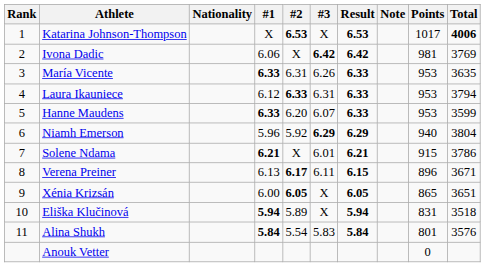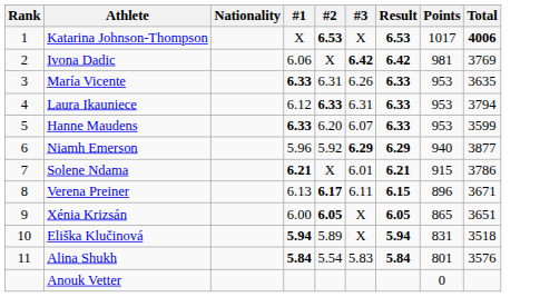 <table class="wikitable sortable" style="text-align:center">
 <tr>
 <th>Rank</th>
 <th>Athlete</th>
 <th>Nationality</th>
 <th>#1</th>
 <th>#2</th>
 <th>#3</th>
 <th>Result</th>
-<th>Note</th>
 <th>Points</th>
 <th>Total</th>
 </tr>
 <tr>
 <td>1</td>
 <td align=left><a href='#'>Katarina Johnson-Thompson</a></td>
 <td align=left></td>
 <td>X</td>
 <td><strong>6.53</strong></td>
 <td>X</td>
 <td><strong>6.53</strong></td>
-<td></td>
 <td>1017</td>
 <td><strong>4006</strong></td>
 </tr>
 <tr>
 <td>2</td>
 <td align=left><a href='#'>Ivona Dadic</a></td>
 <td align=left></td>
 <td>6.06</td>
 <td>X</td>
 <td><strong>6.42</strong></td>
 <td><strong>6.42</strong></td>
-<td></td>
 <td>981</td>
 <td>3769</td>
 </tr>
 <tr>
 <td>3</td>
 <td align=left><a href='#'>María Vicente</a></td>
 <td align=left></td>
 <td><strong>6.33</strong></td>
 <td>6.31</td>
 <td>6.26</td>
 <td><strong>6.33</strong></td>
-<td></td>
 <td>953</td>
 <td>3635</td>
 </tr>
 <tr>
 <td>4</td>
 <td align=left><a href='#'>Laura Ikauniece</a></td>
 <td align=left></td>
 <td>6.12</td>
 <td><strong>6.33</strong></td>
 <td>6.31</td>
 <td><strong>6.33</strong></td>
-<td></td>
 <td>953</td>
 <td>3794</td>
 </tr>
 <tr>
 <td>5</td>
 <td align=left><a href='#'>Hanne Maudens</a></td>
 <td align=left></td>
 <td><strong>6.33</strong></td>
 <td>6.20</td>
 <td>6.07</td>
 <td><strong>6.33</strong></td>
-<td></td>
 <td>953</td>
 <td>3599</td>
 </tr>
 <tr>
 <td>6</td>
 <td align=left><a href='#'>Niamh Emerson</a></td>
 <td align=left></td>
 <td>5.96</td>
 <td>5.92</td>
 <td><strong>6.29</strong></td>
 <td><strong>6.29</strong></td>
-<td></td>
 <td>940</td>
-<td>3804</td>
+<td>3877</td>
 </tr>
 <tr>
 <td>7</td>
 <td align=left><a href='#'>Solene Ndama</a></td>
 <td align=left></td>
 <td><strong>6.21</strong></td>
 <td>X</td>
 <td>6.01</td>
 <td><strong>6.21</strong></td>
-<td></td>
 <td>915</td>
 <td>3786</td>
 </tr>
 <tr>
 <td>8</td>
 <td align=left><a href='#'>Verena Preiner</a></td>
 <td align=left></td>
 <td>6.13</td>
 <td><strong>6.17</strong></td>
 <td>6.11</td>
 <td><strong>6.15</strong></td>
-<td></td>
 <td>896</td>
 <td>3671</td>
 </tr>
 <tr>
 <td>9</td>
 <td align=left><a href='#'>Xénia Krizsán</a></td>
 <td align=left></td>
 <td>6.00</td>
 <td><strong>6.05</strong></td>
 <td>X</td>
 <td><strong>6.05</strong></td>
-<td></td>
 <td>865</td>
 <td>3651</td>
 </tr>
 <tr>
 <td>10</td>
 <td align=left><a href='#'>Eliška Klučinová</a></td>
 <td align=left></td>
 <td><strong>5.94</strong></td>
 <td>5.89</td>
 <td>X</td>
 <td><strong>5.94</strong></td>
-<td></td>
 <td>831</td>
 <td>3518</td>
 </tr>
 <tr>
 <td>11</td>
 <td align=left><a href='#'>Alina Shukh</a></td>
 <td align=left></td>
 <td><strong>5.84</strong></td>
 <td>5.54</td>
 <td>5.83</td>
 <td><strong>5.84</strong></td>
-<td></td>
 <td>801</td>
 <td>3576</td>
 </tr>
 <tr>
 <td></td>
 <td align=left><a href='#'>Anouk Vetter</a></td>
 <td align=left></td>
 <td></td>
 <td></td>
 <td></td>
 <td></td>
-<td></td>
 <td>0</td>
 <td></td>
 </tr>
 </table>
